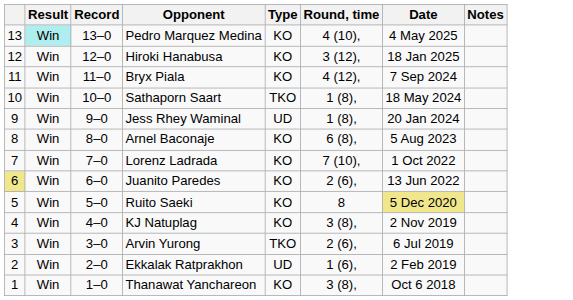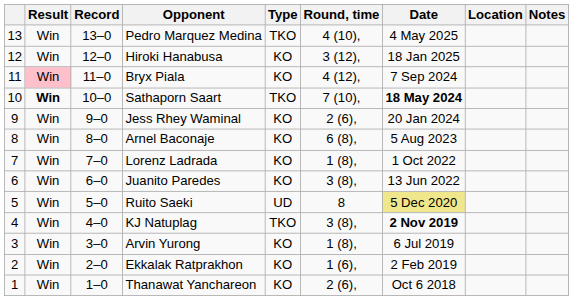 <table class="wikitable" style="text-align:center">
 <tr>
 <th></th>
 <th>Result</th>
 <th>Record</th>
 <th>Opponent</th>
 <th>Type</th>
 <th>Round, time</th>
 <th>Date</th>
+<th>Location</th>
 <th>Notes</th>
 </tr>
 <tr>
 <td>13</td>
-<td style="background: paleturquoise;">Win</td>
+<td>Win</td>
 <td>13–0</td>
 <td style="text-align:left;">Pedro Marquez Medina</td>
-<td>KO</td>
+<td>TKO</td>
 <td>4 (10), </td>
 <td>4 May 2025</td>
+<td style="text-align:left;"></td>
 <td></td>
 </tr>
 <tr>
 <td>12</td>
 <td>Win</td>
 <td>12–0</td>
 <td style="text-align:left;">Hiroki Hanabusa</td>
 <td>KO</td>
 <td>3 (12), </td>
 <td>18 Jan 2025</td>
 <td style="text-align:left;"></td>
+<td style="text-align:left;"></td>
 </tr>
 <tr>
 <td>11</td>
-<td>Win</td>
+<td style="background: pink;">Win</td>
 <td>11–0</td>
 <td style="text-align:left;">Bryx Piala</td>
 <td>KO</td>
 <td>4 (12), </td>
 <td>7 Sep 2024</td>
 <td style="text-align:left;"></td>
+<td style="text-align:left;"></td>
 </tr>
 <tr>
 <td>10</td>
-<td>Win</td>
+<td><strong>Win</strong></td>
 <td>10–0</td>
 <td style="text-align:left;">Sathaporn Saart</td>
 <td>TKO</td>
-<td>1 (8), </td>
-<td>18 May 2024</td>
+<td>7 (10), </td>
+<td><strong>18 May 2024</strong></td>
+<td style="text-align:left;"></td>
 <td></td>
 </tr>
 <tr>
 <td>9</td>
 <td>Win</td>
 <td>9–0</td>
 <td style="text-align:left;">Jess Rhey Waminal</td>
-<td>UD</td>
-<td>1 (8), </td>
+<td>KO</td>
+<td>2 (6), </td>
 <td>20 Jan 2024</td>
+<td style="text-align:left;"></td>
 <td></td>
 </tr>
 <tr>
 <td>8</td>
 <td>Win</td>
 <td>8–0</td>
 <td style="text-align:left;">Arnel Baconaje</td>
 <td>KO</td>
 <td>6 (8), </td>
 <td>5 Aug 2023</td>
+<td style="text-align:left;"></td>
 <td></td>
 </tr>
 <tr>
 <td>7</td>
 <td>Win</td>
 <td>7–0</td>
 <td style="text-align:left;">Lorenz Ladrada</td>
 <td>KO</td>
-<td>7 (10), </td>
+<td>1 (8), </td>
 <td>1 Oct 2022</td>
+<td style="text-align:left;"></td>
 <td></td>
 </tr>
 <tr>
-<td style="background: khaki;">6</td>
+<td>6</td>
 <td>Win</td>
 <td>6–0</td>
 <td style="text-align:left;">Juanito Paredes</td>
 <td>KO</td>
-<td>2 (6), </td>
+<td>3 (8), </td>
 <td>13 Jun 2022</td>
+<td style="text-align:left;"></td>
 <td></td>
 </tr>
 <tr>
 <td>5</td>
 <td>Win</td>
 <td>5–0</td>
 <td style="text-align:left;">Ruito Saeki</td>
-<td>KO</td>
+<td>UD</td>
 <td>8</td>
 <td style="background: khaki;">5 Dec 2020</td>
+<td style="text-align:left;"></td>
 <td></td>
 </tr>
 <tr>
 <td>4</td>
 <td>Win</td>
 <td>4–0</td>
 <td style="text-align:left;">KJ Natuplag</td>
-<td>KO</td>
+<td>TKO</td>
 <td>3 (8), </td>
-<td>2 Nov 2019</td>
+<td><strong>2 Nov 2019</strong></td>
+<td style="text-align:left;"></td>
 <td></td>
 </tr>
 <tr>
 <td>3</td>
 <td>Win</td>
 <td>3–0</td>
 <td style="text-align:left;">Arvin Yurong</td>
-<td>TKO</td>
-<td>2 (6), </td>
+<td>KO</td>
+<td>1 (8), </td>
 <td>6 Jul 2019</td>
+<td style="text-align:left;"></td>
 <td></td>
 </tr>
 <tr>
 <td>2</td>
 <td>Win</td>
 <td>2–0</td>
 <td style="text-align:left;">Ekkalak Ratprakhon</td>
-<td>UD</td>
+<td>KO</td>
 <td>1 (6), </td>
 <td>2 Feb 2019</td>
+<td style="text-align:left;"></td>
 <td></td>
 </tr>
 <tr>
 <td>1</td>
 <td>Win</td>
 <td>1–0</td>
 <td style="text-align:left;">Thanawat Yanchareon</td>
 <td>KO</td>
-<td>3 (8), </td>
+<td>2 (6), </td>
 <td>Oct 6 2018</td>
+<td style="text-align:left;"></td>
 <td></td>
 </tr>
 </table>
